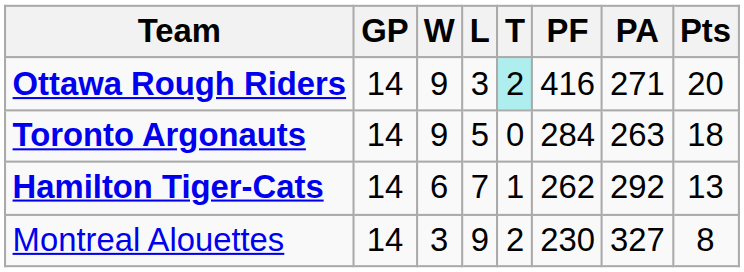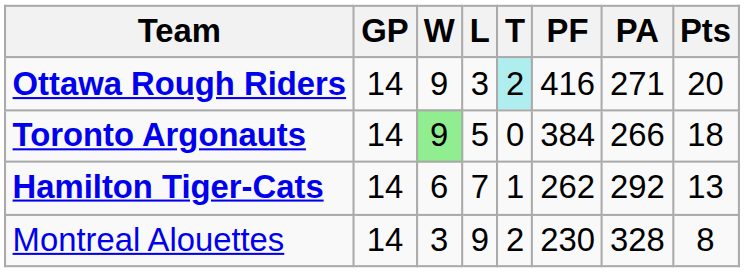 <table class="wikitable" style="float:left; margin-right:1em">
 <tr>
 <th>Team</th>
 <th>GP</th>
 <th>W</th>
 <th>L</th>
 <th>T</th>
 <th>PF</th>
 <th>PA</th>
 <th>Pts</th>
 </tr>
 <tr align="center">
 <td align="left"><strong><a href='#'>Ottawa Rough Riders</a></strong></td>
 <td>14</td>
 <td>9</td>
 <td>3</td>
 <td style="background: paleturquoise;">2</td>
 <td>416</td>
 <td>271</td>
 <td>20</td>
 </tr>
 <tr align="center">
 <td align="left"><strong><a href='#'>Toronto Argonauts</a></strong></td>
 <td>14</td>
-<td>9</td>
+<td style="background: lightgreen;">9</td>
 <td>5</td>
 <td>0</td>
-<td>284</td>
-<td>263</td>
+<td>384</td>
+<td>266</td>
 <td>18</td>
 </tr>
 <tr align="center">
 <td align="left"><strong><a href='#'>Hamilton Tiger-Cats</a></strong></td>
 <td>14</td>
 <td>6</td>
 <td>7</td>
 <td>1</td>
 <td>262</td>
 <td>292</td>
 <td>13</td>
 </tr>
 <tr align="center">
 <td align="left"><a href='#'>Montreal Alouettes</a></td>
 <td>14</td>
 <td>3</td>
 <td>9</td>
 <td>2</td>
 <td>230</td>
-<td>327</td>
+<td>328</td>
 <td>8</td>
 </tr>
 </table>
